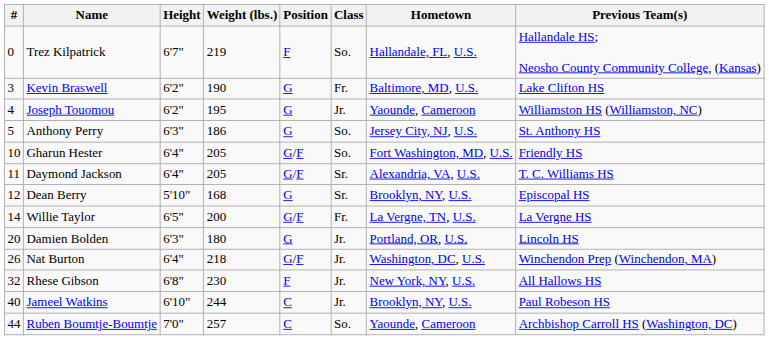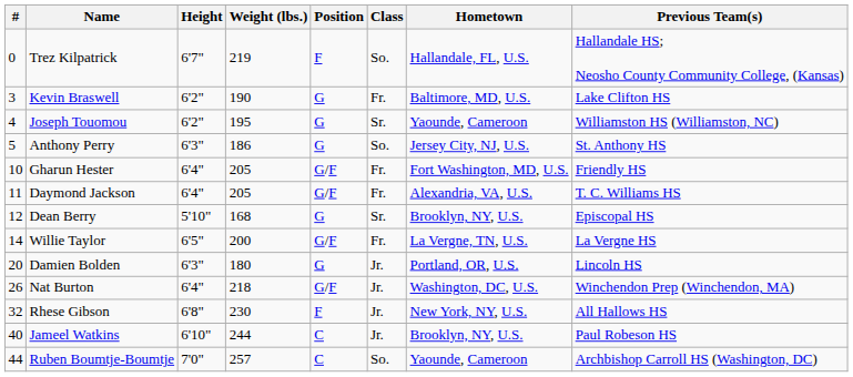 <table class="wikitable" style="font-size: 90%">
 <tr>
 <th>#</th>
 <th>Name</th>
 <th>Height</th>
 <th>Weight (lbs.)</th>
 <th>Position</th>
 <th>Class</th>
 <th>Hometown</th>
 <th>Previous Team(s)</th>
 </tr>
 <tr>
 <td>0</td>
 <td>Trez Kilpatrick</td>
 <td>6'7"</td>
 <td>219</td>
 <td><a href='#'>F</a></td>
 <td>So.</td>
 <td><a href='#'>Hallandale, FL</a>, <a href='#'>U.S.</a></td>
 <td><a href='#'>Hallandale HS</a>;<br><br><a href='#'>Neosho County Community College</a>, (<a href='#'>Kansas</a>)</td>
 </tr>
 <tr>
 <td>3</td>
 <td><a href='#'>Kevin Braswell</a></td>
 <td>6'2"</td>
 <td>190</td>
 <td><a href='#'>G</a></td>
 <td>Fr.</td>
 <td><a href='#'>Baltimore, MD</a>, <a href='#'>U.S.</a></td>
 <td><a href='#'>Lake Clifton HS</a></td>
 </tr>
 <tr>
 <td>4</td>
 <td><a href='#'>Joseph Touomou</a></td>
 <td>6'2"</td>
 <td>195</td>
 <td><a href='#'>G</a></td>
-<td>Jr.</td>
+<td>Sr.</td>
 <td><a href='#'>Yaounde</a>, <a href='#'>Cameroon</a></td>
 <td><a href='#'>Williamston HS</a> (<a href='#'>Williamston, NC</a>)</td>
 </tr>
 <tr>
 <td>5</td>
 <td>Anthony Perry</td>
 <td>6'3"</td>
 <td>186</td>
 <td><a href='#'>G</a></td>
 <td>So.</td>
 <td><a href='#'>Jersey City, NJ</a>, <a href='#'>U.S.</a></td>
 <td><a href='#'>St. Anthony HS</a></td>
 </tr>
 <tr>
 <td>10</td>
 <td>Gharun Hester</td>
 <td>6'4"</td>
 <td>205</td>
 <td><a href='#'>G</a>/<a href='#'>F</a></td>
-<td>So.</td>
+<td>Fr.</td>
 <td><a href='#'>Fort Washington, MD</a>, <a href='#'>U.S.</a></td>
 <td><a href='#'>Friendly HS</a></td>
 </tr>
 <tr>
 <td>11</td>
 <td>Daymond Jackson</td>
 <td>6'4"</td>
 <td>205</td>
 <td><a href='#'>G</a>/<a href='#'>F</a></td>
-<td>Sr.</td>
+<td>Fr.</td>
 <td><a href='#'>Alexandria, VA</a>, <a href='#'>U.S.</a></td>
 <td><a href='#'>T. C. Williams HS</a></td>
 </tr>
 <tr>
 <td>12</td>
 <td>Dean Berry</td>
 <td>5'10"</td>
 <td>168</td>
 <td><a href='#'>G</a></td>
 <td>Sr.</td>
 <td><a href='#'>Brooklyn, NY</a>, <a href='#'>U.S.</a></td>
 <td><a href='#'>Episcopal HS</a></td>
 </tr>
 <tr>
 <td>14</td>
 <td>Willie Taylor</td>
 <td>6'5"</td>
 <td>200</td>
 <td><a href='#'>G</a>/<a href='#'>F</a></td>
 <td>Fr.</td>
 <td><a href='#'>La Vergne, TN</a>, <a href='#'>U.S.</a></td>
 <td><a href='#'>La Vergne HS</a></td>
 </tr>
 <tr>
 <td>20</td>
 <td>Damien Bolden</td>
 <td>6'3"</td>
 <td>180</td>
 <td><a href='#'>G</a></td>
 <td>Jr.</td>
 <td><a href='#'>Portland, OR</a>, <a href='#'>U.S.</a></td>
 <td><a href='#'>Lincoln HS</a></td>
 </tr>
 <tr>
 <td>26</td>
 <td>Nat Burton</td>
 <td>6'4"</td>
 <td>218</td>
 <td><a href='#'>G</a>/<a href='#'>F</a></td>
 <td>Jr.</td>
 <td><a href='#'>Washington, DC</a>, <a href='#'>U.S.</a></td>
 <td><a href='#'>Winchendon Prep</a> (<a href='#'>Winchendon, MA</a>)</td>
 </tr>
 <tr>
 <td>32</td>
 <td>Rhese Gibson</td>
 <td>6'8"</td>
 <td>230</td>
 <td><a href='#'>F</a></td>
 <td>Jr.</td>
 <td><a href='#'>New York, NY</a>, <a href='#'>U.S.</a></td>
 <td><a href='#'>All Hallows HS</a></td>
 </tr>
 <tr>
 <td>40</td>
 <td><a href='#'>Jameel Watkins</a></td>
 <td>6'10"</td>
 <td>244</td>
 <td><a href='#'>C</a></td>
 <td>Jr.</td>
 <td><a href='#'>Brooklyn, NY</a>, <a href='#'>U.S.</a></td>
 <td><a href='#'>Paul Robeson HS</a></td>
 </tr>
 <tr>
 <td>44</td>
 <td><a href='#'>Ruben Boumtje-Boumtje</a></td>
 <td>7'0"</td>
 <td>257</td>
 <td><a href='#'>C</a></td>
 <td>So.</td>
 <td><a href='#'>Yaounde</a>, <a href='#'>Cameroon</a></td>
 <td><a href='#'>Archbishop Carroll HS</a> (<a href='#'>Washington, DC</a>)</td>
 </tr>
 </table>
